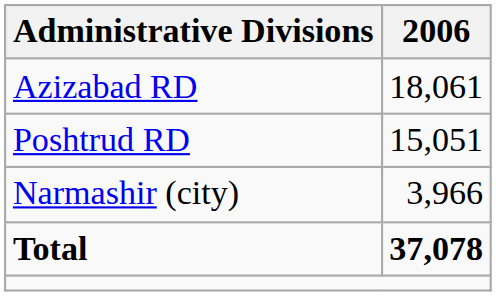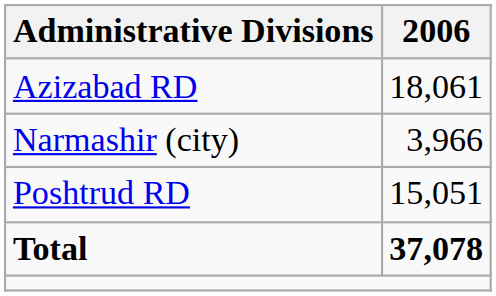 <table class="wikitable">
 <tr>
 <th>Administrative Divisions</th>
 <th>2006</th>
 </tr>
 <tr>
 <td><a href='#'>Azizabad RD</a></td>
 <td style="text-align: right;">18,061</td>
 </tr>
 <tr>
+<td><a href='#'>Narmashir</a> (city)</td>
+<td style="text-align: right;">3,966</td>
+</tr>
+<tr>
 <td><a href='#'>Poshtrud RD</a></td>
 <td style="text-align: right;">15,051</td>
-</tr>
-<tr>
-<td><a href='#'>Narmashir</a> (city)</td>
-<td style="text-align: right;">3,966</td>
 </tr>
 <tr>
 <td><strong>Total</strong></td>
 <td style="text-align: right;"><strong>37,078</strong></td>
 </tr>
 <tr>
 <td colspan=2></td>
 </tr>
 </table>
